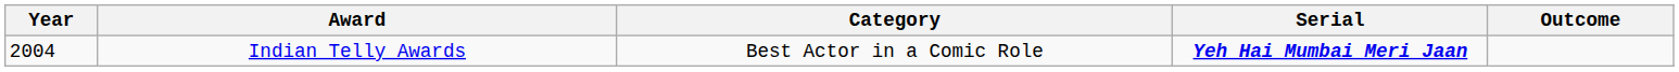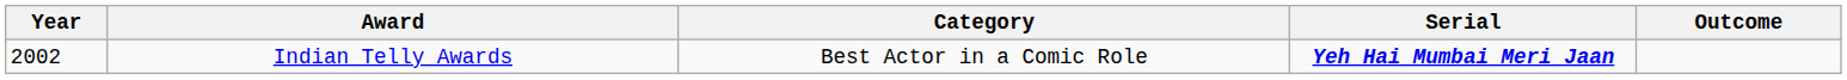 <table class="wikitable sortable">
 <tr>
 <th width=5%>Year</th>
 <th style="width:28%;">Award</th>
 <th style="width:30%;">Category</th>
 <th style="width:17%;">Serial</th>
 <th style="width:10%;">Outcome</th>
 </tr>
 <tr>
-<td>2004</td>
+<td>2002</td>
 <td style="text-align:center;"><a href='#'>Indian Telly Awards</a></td>
 <td style="text-align:center;">Best Actor in a Comic Role</td>
 <td style="text-align:center;"><strong><em><a href='#'>Yeh Hai Mumbai Meri Jaan</a></em></strong></td>
 <td></td>
 </tr>
 </table>
